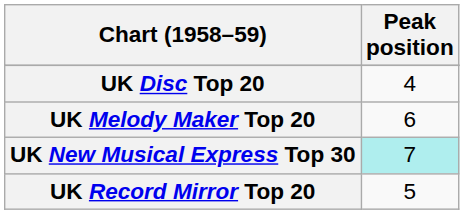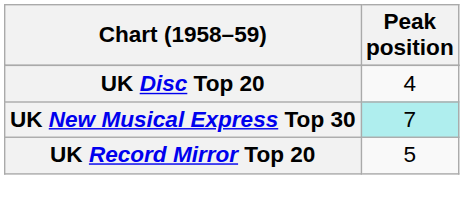 <table class="wikitable sortable plainrowheaders" style="text-align:center">
 <tr>
 <th>Chart (1958–59)</th>
 <th>Peak<br>position</th>
 </tr>
 <tr>
 </tr>
 <tr>
 <th scope="row">UK <em><a href='#'>Disc</a></em> Top 20</th>
 <td>4</td>
 </tr>
 <tr>
-<th scope="row">UK <em><a href='#'>Melody Maker</a></em> Top 20</th>
-<td>6</td>
-</tr>
-<tr>
 <th scope="row">UK <em><a href='#'>New Musical Express</a></em> Top 30</th>
 <td style="background: paleturquoise;">7</td>
 </tr>
 <tr>
 <th scope="row">UK <em><a href='#'>Record Mirror</a></em> Top 20</th>
 <td>5</td>
 </tr>
 </table>
